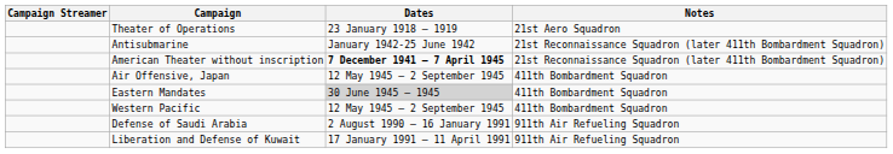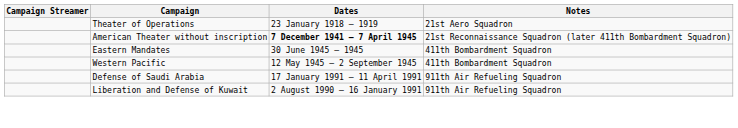 <table class="wikitable">
 <tr style="background:#efefef;">
 <th>Campaign Streamer</th>
 <th>Campaign</th>
 <th>Dates</th>
 <th>Notes</th>
 </tr>
 <tr>
 <td></td>
 <td>Theater of Operations</td>
 <td>23 January 1918 – 1919</td>
 <td>21st Aero Squadron</td>
 </tr>
 <tr>
 <td></td>
-<td>Antisubmarine</td>
-<td>January 1942-25 June 1942</td>
-<td>21st Reconnaissance Squadron (later 411th Bombardment Squadron)</td>
-</tr>
-<tr>
-<td></td>
 <td>American Theater without inscription</td>
 <td><strong>7 December 1941 – 7 April 1945</strong></td>
 <td>21st Reconnaissance Squadron (later 411th Bombardment Squadron)</td>
 </tr>
 <tr>
 <td></td>
-<td>Air Offensive, Japan</td>
-<td>12 May 1945 – 2 September 1945</td>
-<td>411th Bombardment Squadron</td>
-</tr>
-<tr>
-<td></td>
 <td>Eastern Mandates</td>
-<td style="background: lightgrey;">30 June 1945 – 1945</td>
+<td>30 June 1945 – 1945</td>
 <td>411th Bombardment Squadron</td>
 </tr>
 <tr>
 <td></td>
 <td>Western Pacific</td>
 <td>12 May 1945 – 2 September 1945</td>
 <td>411th Bombardment Squadron</td>
 </tr>
 <tr>
 <td></td>
 <td>Defense of Saudi Arabia</td>
-<td>2 August 1990 – 16 January 1991</td>
+<td>17 January 1991 – 11 April 1991</td>
 <td>911th Air Refueling Squadron</td>
 </tr>
 <tr>
 <td></td>
 <td>Liberation and Defense of Kuwait</td>
-<td>17 January 1991 – 11 April 1991</td>
+<td>2 August 1990 – 16 January 1991</td>
 <td>911th Air Refueling Squadron</td>
 </tr>
 </table>
